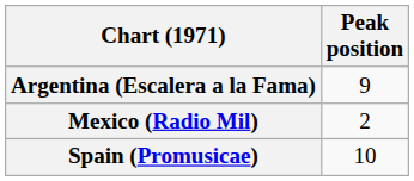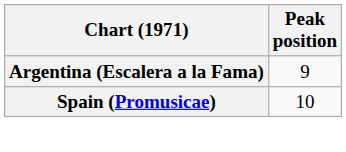 <table class="wikitable sortable plainrowheaders" style="text-align:center">
 <tr>
 <th>Chart (1971)</th>
 <th>Peak<br>position</th>
 </tr>
 <tr>
 <th scope="row">Argentina (Escalera a la Fama)</th>
 <td>9</td>
 </tr>
 <tr>
-<th scope="row">Mexico (<a href='#'>Radio Mil</a>)</th>
-<td>2</td>
-</tr>
-<tr>
 <th scope="row">Spain (<a href='#'>Promusicae</a>)</th>
 <td>10</td>
 </tr>
 </table>
